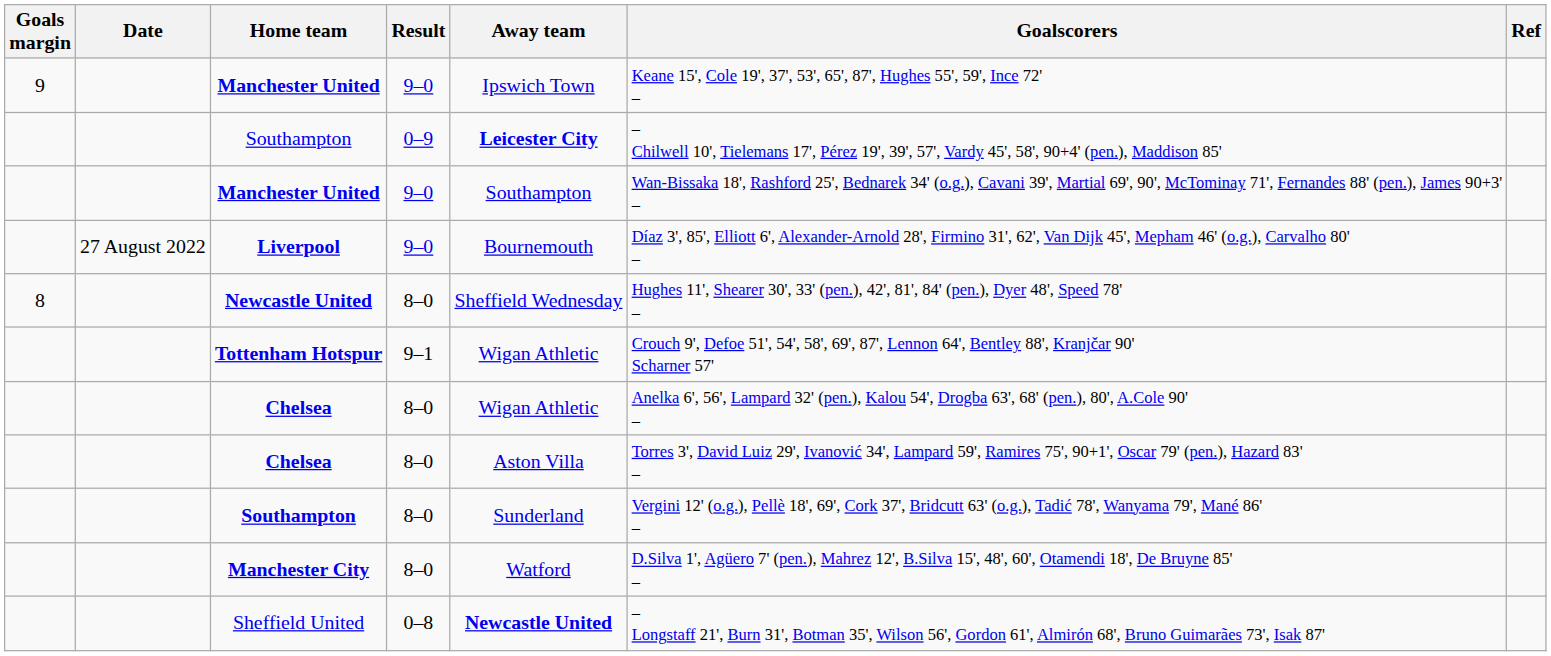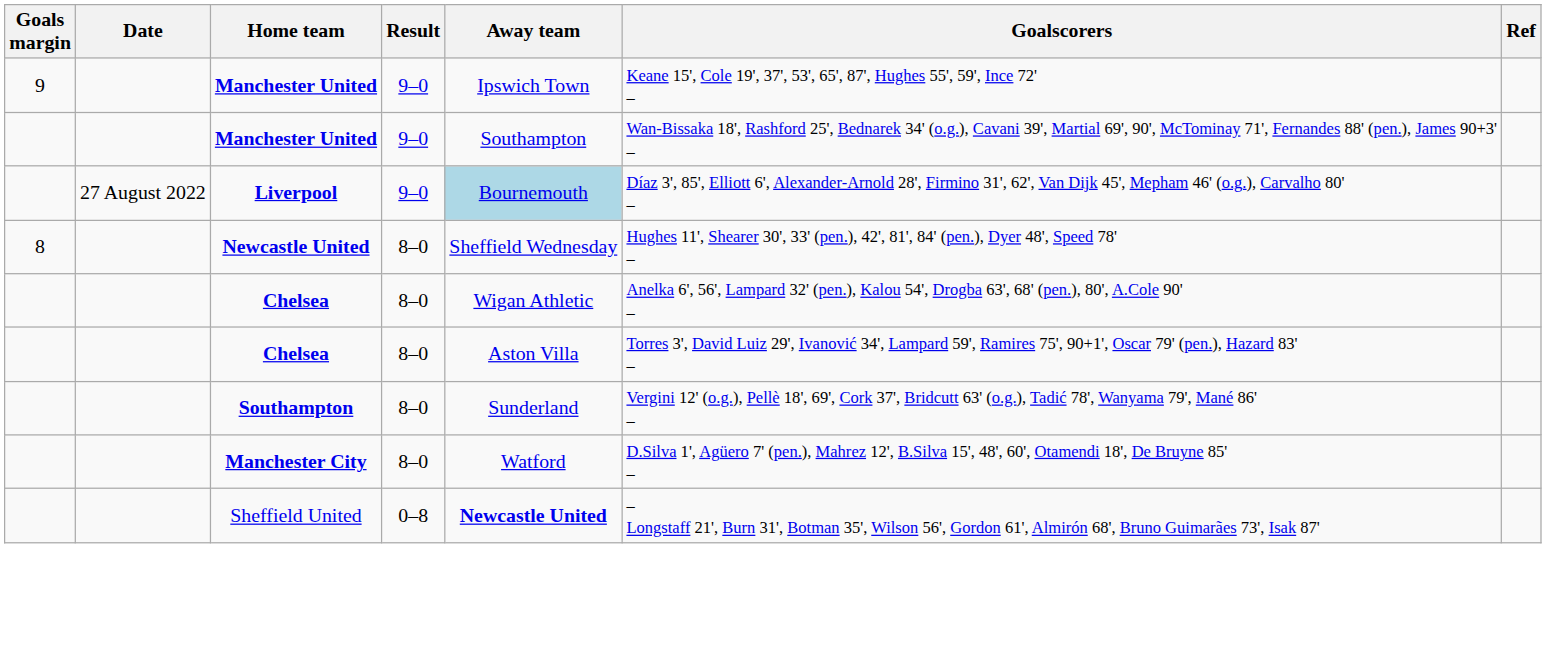 <table class="wikitable sortable">
 <tr>
 <th>Goals <br> margin</th>
 <th !width=4%>Date</th>
 <th !width=12%>Home team</th>
 <th ! align=center>Result</th>
 <th !width=12%>Away team</th>
 <th ! class="unsortable" align="center">Goalscorers</th>
 <th !width=2% class="unsortable" align="center">Ref</th>
 </tr>
 <tr>
 <td align="center">9</td>
 <td></td>
 <td style="text-align:center;"><strong><a href='#'>Manchester United</a></strong></td>
 <td align=center><a href='#'>9–0</a></td>
 <td style="text-align:center;"><a href='#'>Ipswich Town</a></td>
 <td><small> <a href='#'>Keane</a> 15', <a href='#'>Cole</a> 19', 37', 53', 65', 87', <a href='#'>Hughes</a> 55', 59', <a href='#'>Ince</a> 72'</small><br><small> – </small></td>
 <td></td>
 </tr>
 <tr>
 <td></td>
 <td></td>
-<td style="text-align:center;"><a href='#'>Southampton</a></td>
-<td align=center><a href='#'>0–9</a></td>
-<td style="text-align:center;"><a href='#'><strong>Leicester City</strong></a></td>
-<td><small> – </small><br><small><a href='#'>Chilwell</a> 10', <a href='#'>Tielemans</a> 17', <a href='#'>Pérez</a> 19', 39', 57', <a href='#'>Vardy</a> 45', 58', 90+4' (<a href='#'>pen.</a>), <a href='#'>Maddison</a> 85'</small></td>
-<td></td>
-</tr>
-<tr>
-<td></td>
-<td></td>
 <td align=center><strong><a href='#'>Manchester United</a></strong></td>
 <td align=center><a href='#'>9–0</a></td>
 <td align=center><a href='#'>Southampton</a></td>
 <td><small> <a href='#'>Wan-Bissaka</a> 18', <a href='#'>Rashford</a> 25', <a href='#'>Bednarek</a> 34' (<a href='#'>o.g.</a>), <a href='#'>Cavani</a> 39', <a href='#'>Martial</a> 69', 90', <a href='#'>McTominay</a> 71', <a href='#'>Fernandes</a> 88' (<a href='#'>pen.</a>), <a href='#'>James</a> 90+3'</small><br><small> – </small></td>
 <td></td>
 </tr>
 <tr>
 <td></td>
 <td>27 August 2022</td>
 <td style="text-align:center;"><strong><a href='#'>Liverpool</a></strong></td>
 <td align=center><a href='#'>9–0</a></td>
-<td style="text-align:center;"><a href='#'>Bournemouth</a></td>
+<td style="background: lightblue; text-align:center;"><a href='#'>Bournemouth</a></td>
 <td><small><a href='#'>Díaz</a> 3', 85', <a href='#'>Elliott</a> 6', <a href='#'>Alexander-Arnold</a> 28', <a href='#'>Firmino</a> 31', 62', <a href='#'>Van Dijk</a> 45', <a href='#'>Mepham</a> 46' (<a href='#'>o.g.</a>), <a href='#'>Carvalho</a> 80'</small><br><small> – </small></td>
 <td></td>
 </tr>
 <tr>
 <td align="center">8</td>
 <td></td>
 <td style="text-align:center;"><strong><a href='#'>Newcastle United</a></strong></td>
 <td align=center>8–0</td>
 <td style="text-align:center;"><a href='#'>Sheffield Wednesday</a></td>
 <td><small> <a href='#'>Hughes</a> 11', <a href='#'>Shearer</a> 30', 33' (<a href='#'>pen.</a>), 42', 81', 84' (<a href='#'>pen.</a>), <a href='#'>Dyer</a> 48', <a href='#'>Speed</a> 78'</small><br><small> – </small></td>
-<td></td>
-</tr>
-<tr>
-<td></td>
-<td></td>
-<td style="text-align:center;"><strong><a href='#'>Tottenham Hotspur</a></strong></td>
-<td align=center>9–1</td>
-<td style="text-align:center;"><a href='#'>Wigan Athletic</a></td>
-<td><small> <a href='#'>Crouch</a> 9', <a href='#'>Defoe</a> 51', 54', 58', 69', 87', <a href='#'>Lennon</a> 64', <a href='#'>Bentley</a> 88', <a href='#'>Kranjčar</a> 90'</small><br><small><a href='#'>Scharner</a> 57'</small></td>
 <td></td>
 </tr>
 <tr>
 <td></td>
 <td></td>
 <td style="text-align:center;"><strong><a href='#'>Chelsea</a></strong></td>
 <td align=center>8–0</td>
 <td style="text-align:center;"><a href='#'>Wigan Athletic</a></td>
 <td><small> <a href='#'>Anelka</a> 6', 56', <a href='#'>Lampard</a> 32' (<a href='#'>pen.</a>), <a href='#'>Kalou</a> 54', <a href='#'>Drogba</a> 63', 68' (<a href='#'>pen.</a>), 80', <a href='#'>A.Cole</a> 90'</small><br><small> – </small></td>
 <td></td>
 </tr>
 <tr>
 <td></td>
 <td></td>
 <td style="text-align:center;"><strong><a href='#'>Chelsea</a></strong></td>
 <td align=center>8–0</td>
 <td style="text-align:center;"><a href='#'>Aston Villa</a></td>
 <td><small> <a href='#'>Torres</a> 3', <a href='#'>David Luiz</a> 29', <a href='#'>Ivanović</a> 34', <a href='#'>Lampard</a> 59', <a href='#'>Ramires</a> 75', 90+1', <a href='#'>Oscar</a> 79' (<a href='#'>pen.</a>), <a href='#'>Hazard</a> 83'</small><br><small> – </small></td>
 <td></td>
 </tr>
 <tr>
 <td></td>
 <td></td>
 <td style="text-align:center;"><strong><a href='#'>Southampton</a></strong></td>
 <td align=center>8–0</td>
 <td style="text-align:center;"><a href='#'>Sunderland</a></td>
 <td><small> <a href='#'>Vergini</a> 12' (<a href='#'>o.g.</a>), <a href='#'>Pellè</a> 18', 69', <a href='#'>Cork</a> 37', <a href='#'>Bridcutt</a> 63' (<a href='#'>o.g.</a>), <a href='#'>Tadić</a> 78', <a href='#'>Wanyama</a> 79', <a href='#'>Mané</a> 86'</small><br><small> – </small></td>
 <td></td>
 </tr>
 <tr>
 <td></td>
 <td></td>
 <td style="text-align:center;"><strong><a href='#'>Manchester City</a></strong></td>
 <td align=center>8–0</td>
 <td style="text-align:center;"><a href='#'>Watford</a></td>
 <td><small> <a href='#'>D.Silva</a> 1', <a href='#'>Agüero</a> 7' (<a href='#'>pen.</a>), <a href='#'>Mahrez</a> 12', <a href='#'>B.Silva</a> 15', 48', 60', <a href='#'>Otamendi</a> 18', <a href='#'>De Bruyne</a> 85'</small><br><small> – </small></td>
 <td></td>
 </tr>
 <tr>
 <td></td>
 <td></td>
 <td style="text-align:center;"><a href='#'>Sheffield United</a></td>
 <td align=center>0–8</td>
 <td style="text-align:center;"><strong><a href='#'>Newcastle United</a></strong></td>
 <td><small> – </small><br><small><a href='#'>Longstaff</a> 21', <a href='#'>Burn</a> 31', <a href='#'>Botman</a> 35', <a href='#'>Wilson</a> 56', <a href='#'>Gordon</a> 61', <a href='#'>Almirón</a> 68', <a href='#'>Bruno Guimarães</a> 73', <a href='#'>Isak</a> 87'</small></td>
 <td></td>
 </tr>
 </table>
